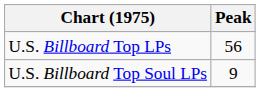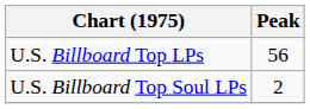 <table class="wikitable">
 <tr>
 <th>Chart (1975)</th>
 <th>Peak<br></th>
 </tr>
 <tr>
 <td>U.S. <a href='#'><em>Billboard</em> Top LPs</a></td>
 <td align="center">56</td>
 </tr>
 <tr>
 <td>U.S. <em>Billboard</em> <a href='#'>Top Soul LPs</a></td>
-<td align="center">9</td>
+<td align="center">2</td>
 </tr>
 <tr>
 </tr>
 </table>
